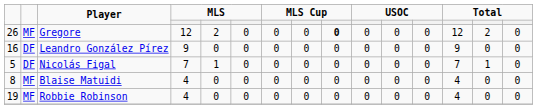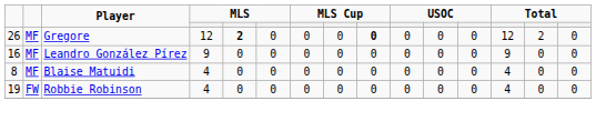 <table class="wikitable" style="text-align:center;">
 <tr>
 <td rowspan="2" !width=15><strong></strong></td>
 <td rowspan="2" !width=15><strong></strong></td>
 <td rowspan="2" !width=120><strong>Player</strong></td>
 <td colspan="3"><strong>MLS</strong></td>
 <td colspan="3"><strong>MLS Cup</strong></td>
 <td colspan="3"><strong>USOC</strong></td>
 <td colspan="3"><strong>Total</strong></td>
 </tr>
 <tr>
 <th width=34; background:#fe9;></th>
 <th width=34; background:#fe9;></th>
 <th width=34; background:#ff8888;></th>
 <th width=34; background:#fe9;></th>
 <th width=34; background:#fe9;></th>
 <th width=34; background:#ff8888;></th>
 <th width=34; background:#fe9;></th>
 <th width=34; background:#fe9;></th>
 <th width=34; background:#ff8888;></th>
 <th width=34; background:#fe9;></th>
 <th width=34; background:#fe9;></th>
 <th width=34; background:#ff8888;></th>
 </tr>
 <tr>
 <td>26</td>
 <td><a href='#'>MF</a></td>
 <td align="left"> <a href='#'>Gregore</a></td>
 <td>12</td>
-<td>2</td>
+<td><strong>2</strong></td>
 <td>0</td>
 <td>0</td>
 <td>0</td>
 <td><strong>0</strong></td>
 <td>0</td>
 <td>0</td>
 <td>0</td>
 <td>12</td>
 <td>2</td>
 <td>0</td>
 </tr>
 <tr>
 <td>16</td>
-<td><a href='#'>DF</a></td>
+<td><a href='#'>MF</a></td>
 <td align="left"> <a href='#'>Leandro González Pírez</a></td>
 <td>9</td>
 <td>0</td>
 <td>0</td>
 <td>0</td>
 <td>0</td>
 <td>0</td>
 <td>0</td>
 <td>0</td>
 <td>0</td>
 <td>9</td>
 <td>0</td>
-<td>0</td>
-</tr>
-<tr>
-<td>5</td>
-<td><a href='#'>DF</a></td>
-<td align="left"> <a href='#'>Nicolás Figal</a></td>
-<td>7</td>
-<td>1</td>
-<td>0</td>
-<td>0</td>
-<td>0</td>
-<td>0</td>
-<td>0</td>
-<td>0</td>
-<td>0</td>
-<td>7</td>
-<td>1</td>
 <td>0</td>
 </tr>
 <tr>
 <td>8</td>
 <td><a href='#'>MF</a></td>
 <td align="left"> <a href='#'>Blaise Matuidi</a></td>
 <td>4</td>
 <td>0</td>
 <td>0</td>
 <td>0</td>
 <td>0</td>
 <td>0</td>
 <td>0</td>
 <td>0</td>
 <td>0</td>
 <td>4</td>
 <td>0</td>
 <td>0</td>
 </tr>
 <tr>
 <td>19</td>
-<td><a href='#'>MF</a></td>
+<td><a href='#'>FW</a></td>
 <td align="left"> <a href='#'>Robbie Robinson</a></td>
 <td>4</td>
 <td>0</td>
 <td>0</td>
 <td>0</td>
 <td>0</td>
 <td>0</td>
 <td>0</td>
 <td>0</td>
 <td>0</td>
 <td>4</td>
 <td>0</td>
 <td>0</td>
 </tr>
 <tr>
 </tr>
 </table>
